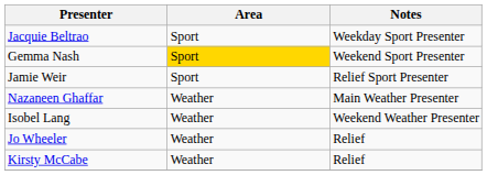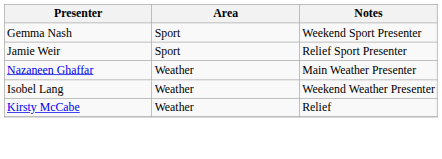 <table class="wikitable">
 <tr>
 <th valign="middle" style="width:12em">Presenter</th>
 <th valign="middle" style="width:12em">Area</th>
 <th>Notes</th>
 </tr>
 <tr>
-<td><a href='#'>Jacquie Beltrao</a></td>
+<td>Gemma Nash</td>
 <td>Sport</td>
-<td>Weekday Sport Presenter</td>
-</tr>
-<tr>
-<td>Gemma Nash</td>
-<td style="background: gold;">Sport</td>
 <td>Weekend Sport Presenter</td>
 </tr>
 <tr>
 <td>Jamie Weir</td>
 <td>Sport</td>
 <td>Relief Sport Presenter</td>
 </tr>
 <tr>
 <td><a href='#'>Nazaneen Ghaffar</a></td>
 <td>Weather</td>
 <td>Main Weather Presenter</td>
 </tr>
 <tr>
 <td>Isobel Lang</td>
 <td>Weather</td>
 <td>Weekend Weather Presenter</td>
 </tr>
 <tr>
-<td><a href='#'>Jo Wheeler</a></td>
-<td>Weather</td>
-<td>Relief</td>
-</tr>
-<tr>
 <td><a href='#'>Kirsty McCabe</a></td>
 <td>Weather</td>
 <td>Relief</td>
 </tr>
 <tr>
 </tr>
 </table>
